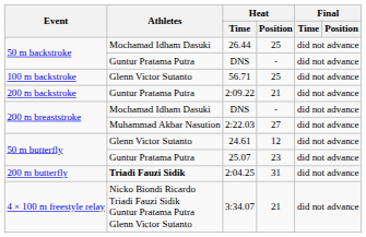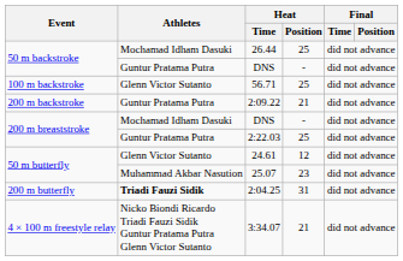 <table class="wikitable" border="1" style="font-size:90%">
 <tr>
 <th rowspan=2>Event</th>
 <th rowspan=2>Athletes</th>
 <th colspan=2>Heat</th>
 <th colspan=2>Final</th>
 </tr>
 <tr>
 <th>Time</th>
 <th>Position</th>
 <th>Time</th>
 <th>Position</th>
 </tr>
 <tr>
 <td rowspan=2><a href='#'>50 m backstroke</a></td>
 <td>Mochamad Idham Dasuki</td>
 <td align=center>26.44</td>
 <td align=center>25</td>
 <td align=center colspan=2>did not advance</td>
 </tr>
 <tr>
 <td>Guntur Pratama Putra</td>
 <td align=center>DNS</td>
 <td align=center>-</td>
 <td align=center colspan=2>did not advance</td>
 </tr>
 <tr>
 <td><a href='#'>100 m backstroke</a></td>
 <td>Glenn Victor Sutanto</td>
 <td align=center>56.71</td>
 <td align=center>25</td>
 <td align=center colspan=2>did not advance</td>
 </tr>
 <tr>
 <td><a href='#'>200 m backstroke</a></td>
 <td>Guntur Pratama Putra</td>
 <td align=center>2:09.22</td>
 <td align=center>21</td>
 <td align=center colspan=2>did not advance</td>
 </tr>
 <tr>
 <td rowspan=2><a href='#'>200 m breaststroke</a></td>
 <td>Mochamad Idham Dasuki</td>
 <td align=center>DNS</td>
 <td align=center>-</td>
 <td align=center colspan=2>did not advance</td>
 </tr>
 <tr>
-<td>Muhammad Akbar Nasution</td>
+<td>Guntur Pratama Putra</td>
 <td align=center>2:22.03</td>
-<td align=center>27</td>
+<td align=center>25</td>
 <td align=center colspan=2>did not advance</td>
 </tr>
 <tr>
 <td rowspan=2><a href='#'>50 m butterfly</a></td>
 <td>Glenn Victor Sutanto</td>
 <td align=center>24.61</td>
 <td align=center>12</td>
 <td align=center colspan=2>did not advance</td>
 </tr>
 <tr>
-<td>Guntur Pratama Putra</td>
+<td>Muhammad Akbar Nasution</td>
 <td align=center>25.07</td>
 <td align=center>23</td>
 <td align=center colspan=2>did not advance</td>
 </tr>
 <tr>
 <td><a href='#'>200 m butterfly</a></td>
 <td><strong>Triadi Fauzi Sidik</strong></td>
 <td align=center>2:04.25</td>
 <td align=center>31</td>
 <td align=center colspan=2>did not advance</td>
 </tr>
 <tr>
 <td><a href='#'>4 × 100 m freestyle relay</a></td>
 <td>Nicko Biondi Ricardo <br> Triadi Fauzi Sidik <br> Guntur Pratama Putra <br> Glenn Victor Sutanto</td>
 <td align=center>3:34.07</td>
 <td align=center>21</td>
 <td align=center colspan=2>did not advance</td>
 </tr>
 </table>
